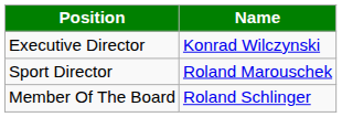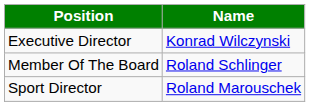 <table class="wikitable">
 <tr>
 <th style="color:#FFFFFF; background:#008000">Position</th>
 <th style="color:#FFFFFF; background:#008000">Name</th>
 </tr>
 <tr>
 <td>Executive Director</td>
 <td> <a href='#'>Konrad Wilczynski</a></td>
 </tr>
 <tr>
+<td>Member Of The Board</td>
+<td> <a href='#'>Roland Schlinger</a></td>
+</tr>
+<tr>
 <td>Sport Director</td>
 <td> <a href='#'>Roland Marouschek</a></td>
 </tr>
-<tr>
-<td>Member Of The Board</td>
-<td> <a href='#'>Roland Schlinger</a></td>
-</tr>
 </table>
